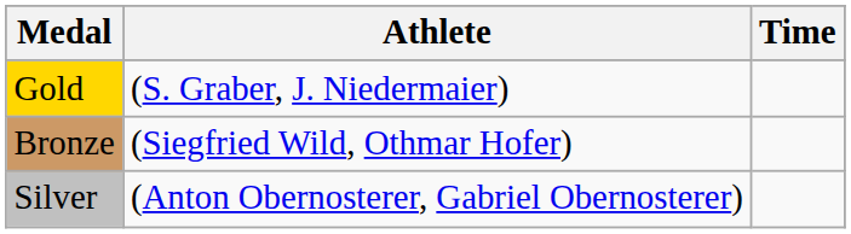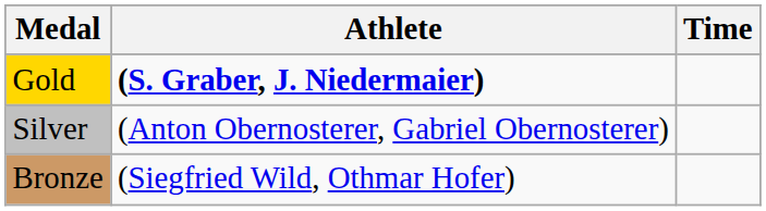 <table class="wikitable">
 <tr>
 <th>Medal</th>
 <th>Athlete</th>
 <th>Time</th>
 </tr>
 <tr>
 <td bgcolor="gold">Gold</td>
-<td> (<a href='#'>S. Graber</a>, <a href='#'>J. Niedermaier</a>)</td>
+<td><strong> (<a href='#'>S. Graber</a>, <a href='#'>J. Niedermaier</a>)</strong></td>
+<td></td>
+</tr>
+<tr>
+<td bgcolor="silver">Silver</td>
+<td> (<a href='#'>Anton Obernosterer</a>, <a href='#'>Gabriel Obernosterer</a>)</td>
 <td></td>
 </tr>
 <tr>
 <td bgcolor="CC9966">Bronze</td>
 <td> (<a href='#'>Siegfried Wild</a>, <a href='#'>Othmar Hofer</a>)</td>
 <td></td>
 </tr>
-<tr>
-<td bgcolor="silver">Silver</td>
-<td> (<a href='#'>Anton Obernosterer</a>, <a href='#'>Gabriel Obernosterer</a>)</td>
-<td></td>
-</tr>
 </table>
